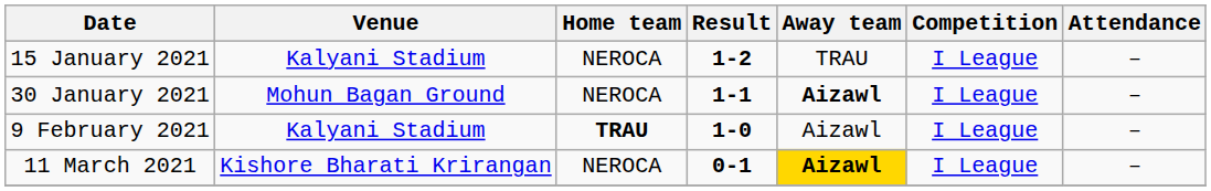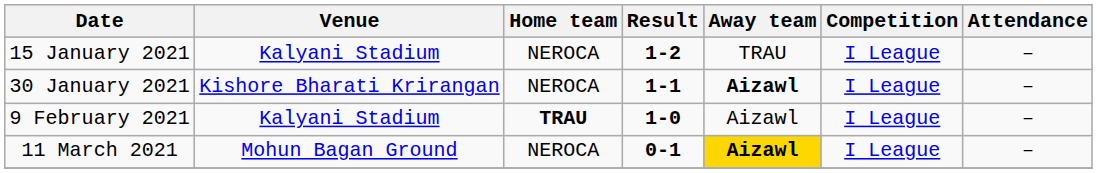 <table class="wikitable" style="text-align: center">
 <tr>
 <th rowspan=1><strong>Date</strong></th>
 <th rowspan=1><strong>Venue</strong></th>
 <th rowspan=1><strong>Home team</strong></th>
 <th rowspan=1><strong>Result</strong></th>
 <th rowspan=1><strong>Away team</strong></th>
 <th rowspan=1><strong>Competition</strong></th>
 <th rowspan=1><strong>Attendance</strong></th>
 </tr>
 <tr>
 <td>15 January 2021</td>
 <td><a href='#'>Kalyani Stadium</a><br></td>
 <td>NEROCA</td>
 <td><strong>1-2</strong></td>
 <td>TRAU</td>
 <td><a href='#'>I League</a></td>
 <td>–<br></td>
 </tr>
 <tr>
 <td>30 January 2021</td>
-<td><a href='#'>Mohun Bagan Ground</a><br></td>
+<td><a href='#'>Kishore Bharati Krirangan</a><br></td>
 <td>NEROCA</td>
 <td><strong>1-1</strong></td>
 <td><strong>Aizawl</strong></td>
 <td><a href='#'>I League</a></td>
 <td>–<br></td>
 </tr>
 <tr>
 <td>9 February 2021</td>
 <td><a href='#'>Kalyani Stadium</a><br></td>
 <td><strong>TRAU</strong></td>
 <td><strong>1-0</strong></td>
 <td>Aizawl</td>
 <td><a href='#'>I League</a></td>
 <td>–<br></td>
 </tr>
 <tr>
 <td>11 March 2021</td>
-<td><a href='#'>Kishore Bharati Krirangan</a><br></td>
+<td><a href='#'>Mohun Bagan Ground</a><br></td>
 <td>NEROCA</td>
 <td><strong>0-1</strong></td>
 <td style="background: gold;"><strong>Aizawl</strong></td>
 <td><a href='#'>I League</a></td>
 <td>–<br></td>
 </tr>
 <tr>
 </tr>
 </table>
